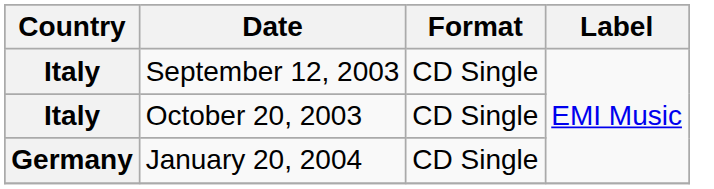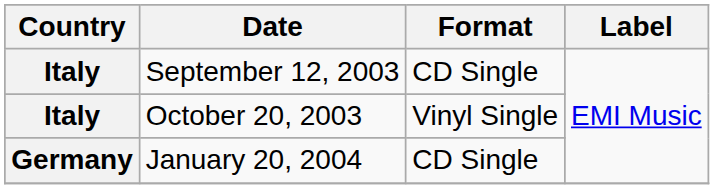 <table class="wikitable plainrowheaders">
 <tr>
 <th scope="col">Country</th>
 <th scope="col">Date</th>
 <th scope="col">Format</th>
 <th scope="col">Label</th>
 </tr>
 <tr>
 <th scope="row">Italy</th>
 <td>September 12, 2003</td>
 <td>CD Single</td>
 <td rowspan="3"><a href='#'>EMI Music</a></td>
 </tr>
 <tr>
 <th scope="row">Italy</th>
 <td>October 20, 2003</td>
-<td>CD Single</td>
+<td>Vinyl Single</td>
 </tr>
 <tr>
 <th scope="row">Germany</th>
 <td>January 20, 2004</td>
 <td>CD Single</td>
 </tr>
 <tr>
 </tr>
 </table>
